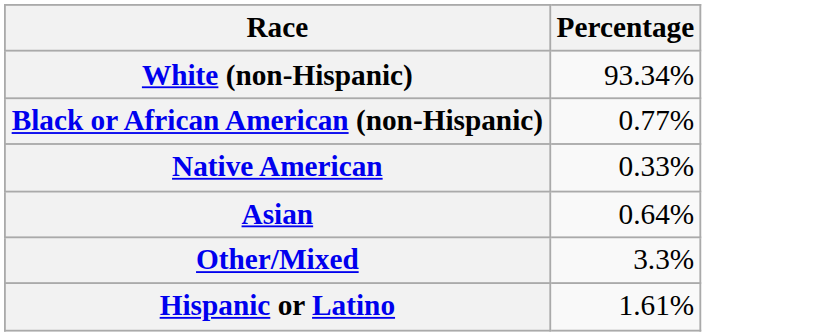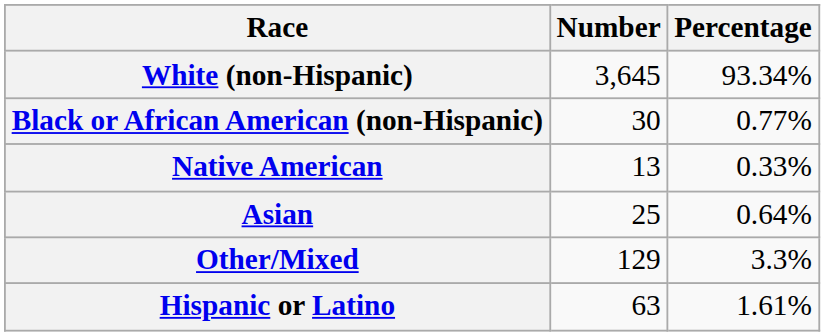 <table class="wikitable" style="text-align:right">
 <tr>
 <th scope="col">Race</th>
+<th scope="col">Number</th>
 <th scope="col">Percentage</th>
 </tr>
 <tr>
 <th scope="row"><a href='#'>White</a> (non-Hispanic)</th>
+<td>3,645</td>
 <td>93.34%</td>
 </tr>
 <tr>
 <th scope="row"><a href='#'>Black or African American</a> (non-Hispanic)</th>
+<td>30</td>
 <td>0.77%</td>
 </tr>
 <tr>
 <th scope="row"><a href='#'>Native American</a></th>
+<td>13</td>
 <td>0.33%</td>
 </tr>
 <tr>
 <th scope="row"><a href='#'>Asian</a></th>
+<td>25</td>
 <td>0.64%</td>
 </tr>
 <tr>
 <th scope="row"><a href='#'>Other/Mixed</a></th>
+<td>129</td>
 <td>3.3%</td>
 </tr>
 <tr>
 <th scope="row"><a href='#'>Hispanic</a> or <a href='#'>Latino</a></th>
+<td>63</td>
 <td>1.61%</td>
 </tr>
 </table>
